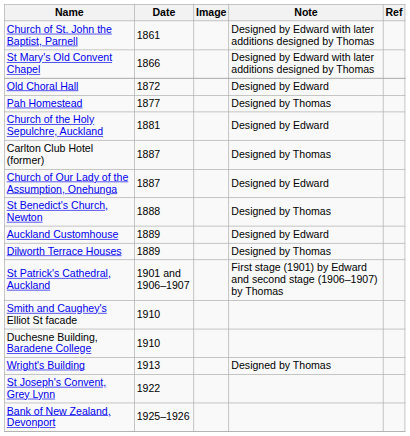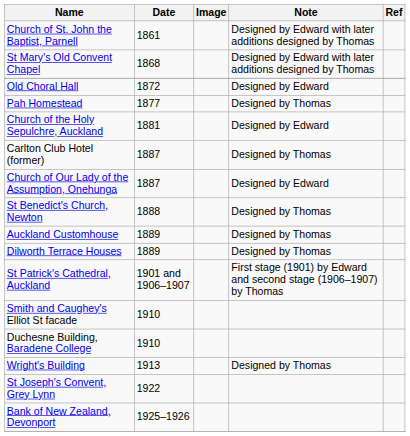 <table class= "wikitable sortable">
 <tr>
 <th>Name</th>
 <th>Date</th>
 <th>Image</th>
 <th>Note</th>
 <th>Ref</th>
 </tr>
 <tr>
 <td><a href='#'>Church of St. John the Baptist, Parnell</a></td>
 <td>1861</td>
 <td></td>
 <td>Designed by Edward with later additions designed by Thomas</td>
 <td></td>
 </tr>
 <tr>
 <td><a href='#'>St Mary's Old Convent Chapel</a></td>
-<td>1866</td>
+<td>1868</td>
 <td></td>
 <td>Designed by Edward with later additions designed by Thomas</td>
 <td></td>
 </tr>
 <tr>
 </tr>
 <tr>
 </tr>
 <tr>
 </tr>
 <tr>
 </tr>
 <tr>
 </tr>
 <tr>
 <td><a href='#'>Old Choral Hall</a></td>
 <td>1872</td>
 <td></td>
 <td>Designed by Edward</td>
 <td></td>
 </tr>
 <tr>
 <td><a href='#'>Pah Homestead</a></td>
 <td>1877</td>
 <td></td>
 <td>Designed by Thomas</td>
 <td></td>
 </tr>
 <tr>
 <td><a href='#'>Church of the Holy Sepulchre, Auckland</a></td>
 <td>1881</td>
 <td></td>
 <td>Designed by Edward</td>
 <td></td>
 </tr>
 <tr>
 <td>Carlton Club Hotel (former)</td>
 <td>1887</td>
 <td></td>
 <td>Designed by Thomas</td>
 <td></td>
 </tr>
 <tr>
 <td><a href='#'>Church of Our Lady of the Assumption, Onehunga</a></td>
 <td>1887</td>
 <td></td>
 <td>Designed by Edward</td>
 <td></td>
 </tr>
 <tr>
 <td><a href='#'>St Benedict's Church, Newton</a></td>
 <td>1888</td>
 <td></td>
 <td>Designed by Thomas</td>
 <td></td>
 </tr>
 <tr>
 <td><a href='#'>Auckland Customhouse</a></td>
 <td>1889</td>
 <td></td>
-<td>Designed by Edward</td>
+<td>Designed by Thomas</td>
 <td></td>
 </tr>
 <tr>
 <td><a href='#'>Dilworth Terrace Houses</a></td>
 <td>1889</td>
 <td></td>
 <td>Designed by Thomas</td>
 <td></td>
 </tr>
 <tr>
 <td><a href='#'>St Patrick's Cathedral, Auckland</a></td>
 <td>1901 and 1906–1907</td>
 <td></td>
 <td>First stage (1901) by Edward and second stage (1906–1907) by Thomas</td>
 <td></td>
 </tr>
 <tr>
 <td><a href='#'>Smith and Caughey's</a> Elliot St facade</td>
 <td>1910</td>
 <td></td>
 <td></td>
 <td></td>
 </tr>
 <tr>
 <td>Duchesne Building, <a href='#'>Baradene College</a></td>
 <td>1910</td>
 <td></td>
 <td></td>
 <td></td>
 </tr>
 <tr>
 <td><a href='#'>Wright's Building</a></td>
 <td>1913</td>
 <td></td>
 <td>Designed by Thomas</td>
 <td></td>
 </tr>
 <tr>
 <td><a href='#'>St Joseph's Convent, Grey Lynn</a></td>
 <td>1922</td>
 <td></td>
 <td></td>
 <td></td>
 </tr>
 <tr>
 <td><a href='#'>Bank of New Zealand, Devonport</a></td>
 <td>1925–1926</td>
 <td></td>
 <td></td>
 <td></td>
 </tr>
 <tr>
 </tr>
 </table>
